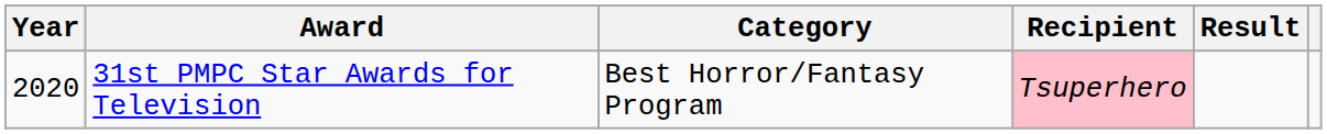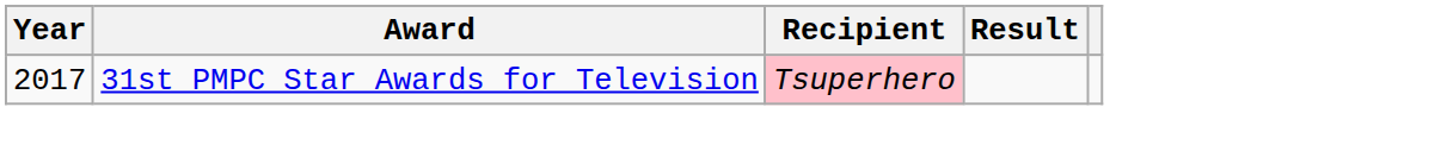 <table class="wikitable">
 <tr>
 <th>Year</th>
 <th>Award</th>
-<th>Category</th>
 <th>Recipient</th>
 <th>Result</th>
 <th></th>
 </tr>
 <tr>
-<td>2020</td>
+<td>2017</td>
 <td><a href='#'>31st PMPC Star Awards for Television</a></td>
-<td>Best Horror/Fantasy Program</td>
 <td style="background: pink;"><em>Tsuperhero</em></td>
 <td></td>
 <td></td>
 </tr>
 </table>
